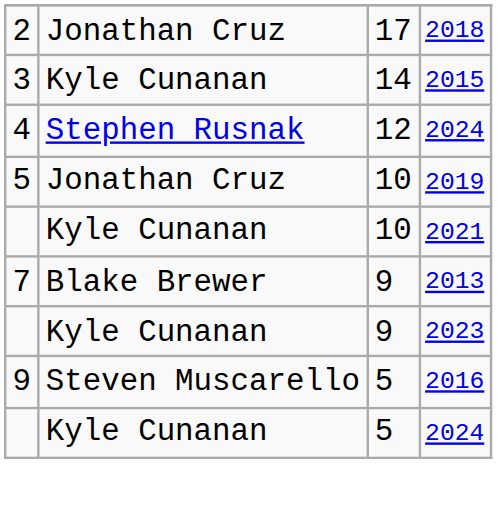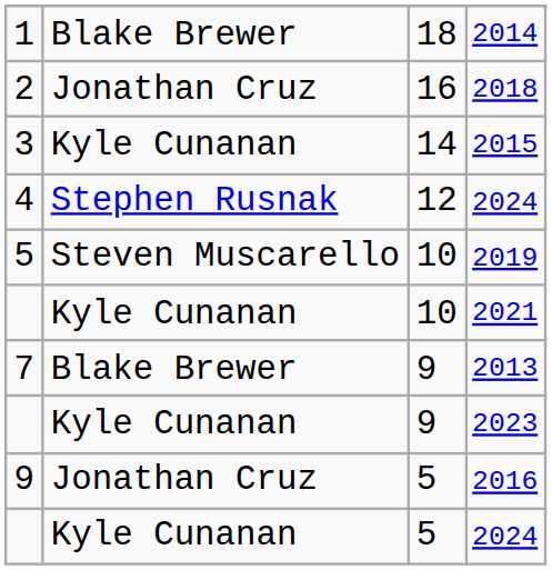 <table class="wikitable">
 <tr>
 </tr>
 <tr>
+<td>1</td>
+<td>Blake Brewer</td>
+<td>18</td>
+<td style="font-size:80%;"><a href='#'>2014</a></td>
+</tr>
+<tr>
 <td>2</td>
 <td>Jonathan Cruz</td>
-<td>17</td>
+<td>16</td>
 <td style="font-size:80%;"><a href='#'>2018</a></td>
 </tr>
 <tr>
 <td>3</td>
 <td>Kyle Cunanan</td>
 <td>14</td>
 <td style="font-size:80%;"><a href='#'>2015</a></td>
 </tr>
 <tr>
 <td>4</td>
 <td><a href='#'>Stephen Rusnak</a></td>
 <td>12</td>
 <td style="font-size:80%;"><a href='#'>2024</a></td>
 </tr>
 <tr>
 <td>5</td>
-<td>Jonathan Cruz</td>
+<td>Steven Muscarello</td>
 <td>10</td>
 <td style="font-size:80%;"><a href='#'>2019</a></td>
 </tr>
 <tr>
 <td></td>
 <td>Kyle Cunanan</td>
 <td>10</td>
 <td style="font-size:80%;"><a href='#'>2021</a></td>
 </tr>
 <tr>
 <td>7</td>
 <td>Blake Brewer</td>
 <td>9</td>
 <td style="font-size:80%;"><a href='#'>2013</a></td>
 </tr>
 <tr>
 <td></td>
 <td>Kyle Cunanan</td>
 <td>9</td>
 <td style="font-size:80%;"><a href='#'>2023</a></td>
 </tr>
 <tr>
 <td>9</td>
-<td>Steven Muscarello</td>
+<td>Jonathan Cruz</td>
 <td>5</td>
 <td style="font-size:80%;"><a href='#'>2016</a></td>
 </tr>
 <tr>
 <td></td>
 <td>Kyle Cunanan</td>
 <td>5</td>
 <td style="font-size:80%;"><a href='#'>2024</a></td>
 </tr>
 </table>
